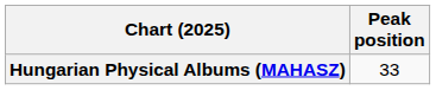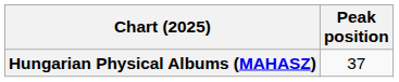 <table class="wikitable sortable plainrowheaders" style="text-align:center">
 <tr>
 <th scope="col">Chart (2025)</th>
 <th scope="col">Peak<br>position</th>
 </tr>
 <tr>
 <th scope="row">Hungarian Physical Albums (<a href='#'>MAHASZ</a>)</th>
-<td>33</td>
+<td>37</td>
 </tr>
 </table>
